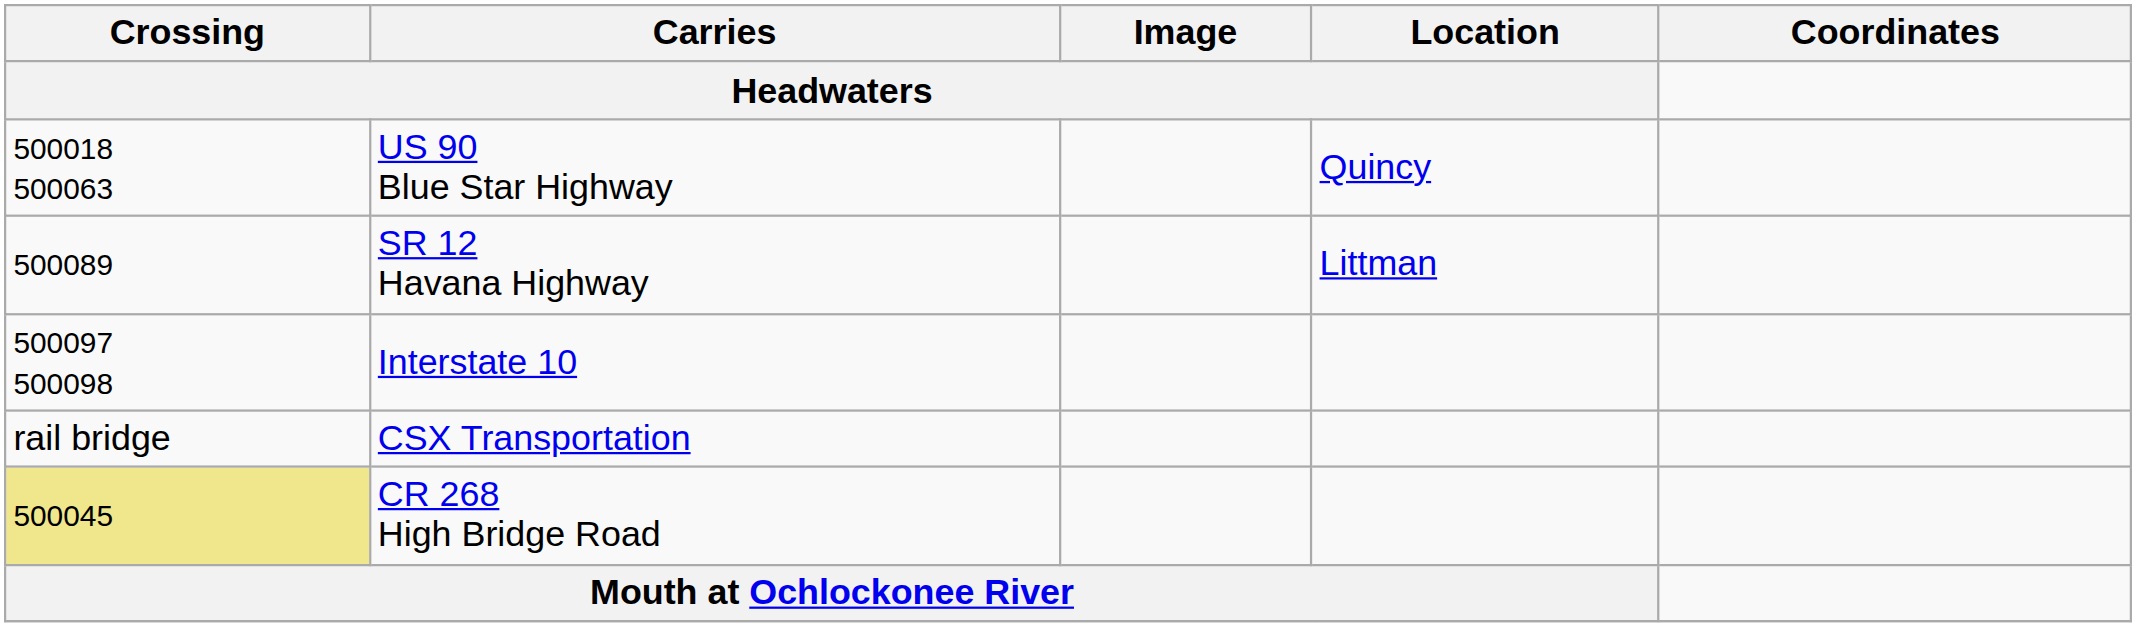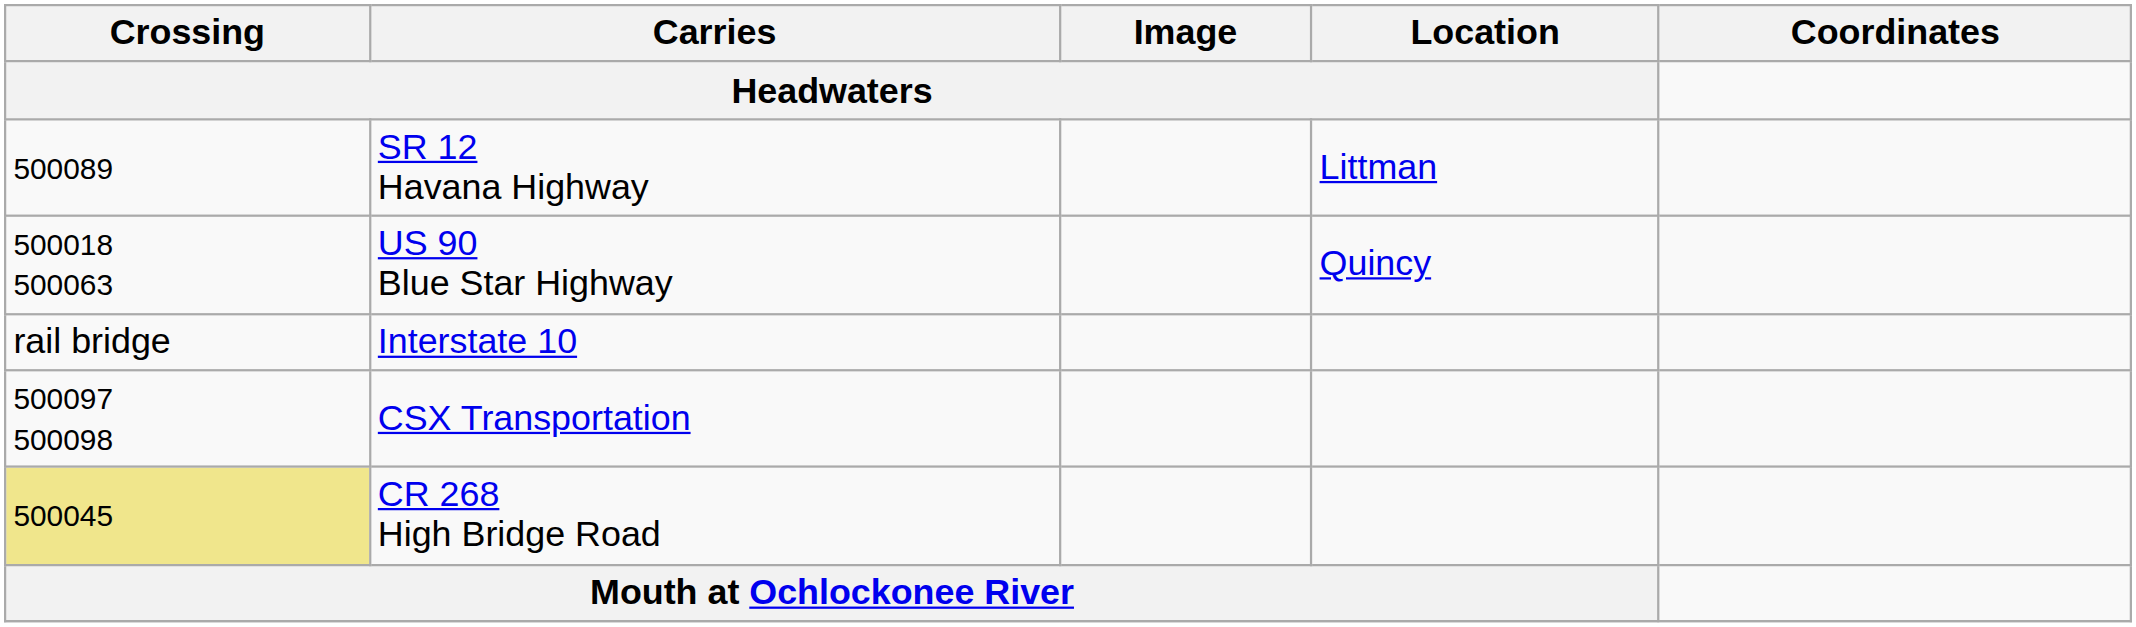 <table class=wikitable width=60%>
 <tr>
 <th>Crossing</th>
 <th>Carries</th>
 <th>Image</th>
 <th>Location</th>
 <th>Coordinates</th>
 </tr>
 <tr>
 <th colspan=4>Headwaters</th>
 <td></td>
 </tr>
 <tr>
+<td><small>500089</small></td>
+<td> <a href='#'>SR 12</a><br>Havana Highway</td>
+<td></td>
+<td><a href='#'>Littman</a></td>
+<td></td>
+</tr>
+<tr>
 <td><small>500018<br>500063</small></td>
 <td> <a href='#'>US 90</a><br>Blue Star Highway</td>
 <td></td>
 <td><a href='#'>Quincy</a></td>
 <td></td>
 </tr>
 <tr>
-<td><small>500089</small></td>
-<td> <a href='#'>SR 12</a><br>Havana Highway</td>
-<td></td>
-<td><a href='#'>Littman</a></td>
-<td></td>
-</tr>
-<tr>
-<td><small>500097<br>500098</small></td>
+<td>rail bridge</td>
 <td> <a href='#'>Interstate 10</a></td>
 <td></td>
 <td></td>
 <td></td>
 </tr>
 <tr>
-<td>rail bridge</td>
+<td><small>500097<br>500098</small></td>
 <td><a href='#'>CSX Transportation</a></td>
 <td></td>
 <td></td>
 <td></td>
 </tr>
 <tr>
 <td style="background: khaki;"><small>500045</small></td>
 <td><a href='#'>CR 268</a><br>High Bridge Road</td>
 <td></td>
 <td></td>
 <td></td>
 </tr>
 <tr>
 <th colspan=4>Mouth at <a href='#'>Ochlockonee River</a></th>
 <td></td>
 </tr>
 <tr>
 </tr>
 </table>
